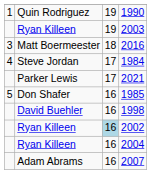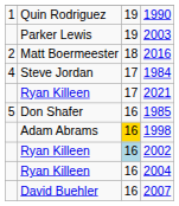 <table class="wikitable">
 <tr>
 </tr>
 <tr>
 <td>1</td>
 <td>Quin Rodriguez</td>
 <td>19</td>
 <td><a href='#'>1990</a></td>
 </tr>
 <tr>
 <td></td>
-<td><a href='#'>Ryan Killeen</a></td>
+<td>Parker Lewis</td>
 <td>19</td>
 <td><a href='#'>2003</a></td>
 </tr>
 <tr>
-<td>3</td>
+<td>2</td>
 <td>Matt Boermeester</td>
 <td>18</td>
 <td><a href='#'>2016</a></td>
 </tr>
 <tr>
 <td>4</td>
 <td>Steve Jordan</td>
 <td>17</td>
 <td><a href='#'>1984</a></td>
 </tr>
 <tr>
 <td></td>
-<td>Parker Lewis</td>
+<td><a href='#'>Ryan Killeen</a></td>
 <td>17</td>
 <td><a href='#'>2021</a></td>
 </tr>
 <tr>
 <td>5</td>
 <td>Don Shafer</td>
 <td>16</td>
 <td><a href='#'>1985</a></td>
 </tr>
 <tr>
 <td></td>
-<td><a href='#'>David Buehler</a></td>
-<td>16</td>
+<td>Adam Abrams</td>
+<td style="background: gold;">16</td>
 <td><a href='#'>1998</a></td>
 </tr>
 <tr>
 <td></td>
 <td><a href='#'>Ryan Killeen</a></td>
 <td style="background: lightblue;">16</td>
 <td><a href='#'>2002</a></td>
 </tr>
 <tr>
 <td></td>
 <td><a href='#'>Ryan Killeen</a></td>
 <td>16</td>
 <td><a href='#'>2004</a></td>
 </tr>
 <tr>
 <td></td>
-<td>Adam Abrams</td>
+<td><a href='#'>David Buehler</a></td>
 <td>16</td>
 <td><a href='#'>2007</a></td>
 </tr>
 </table>
